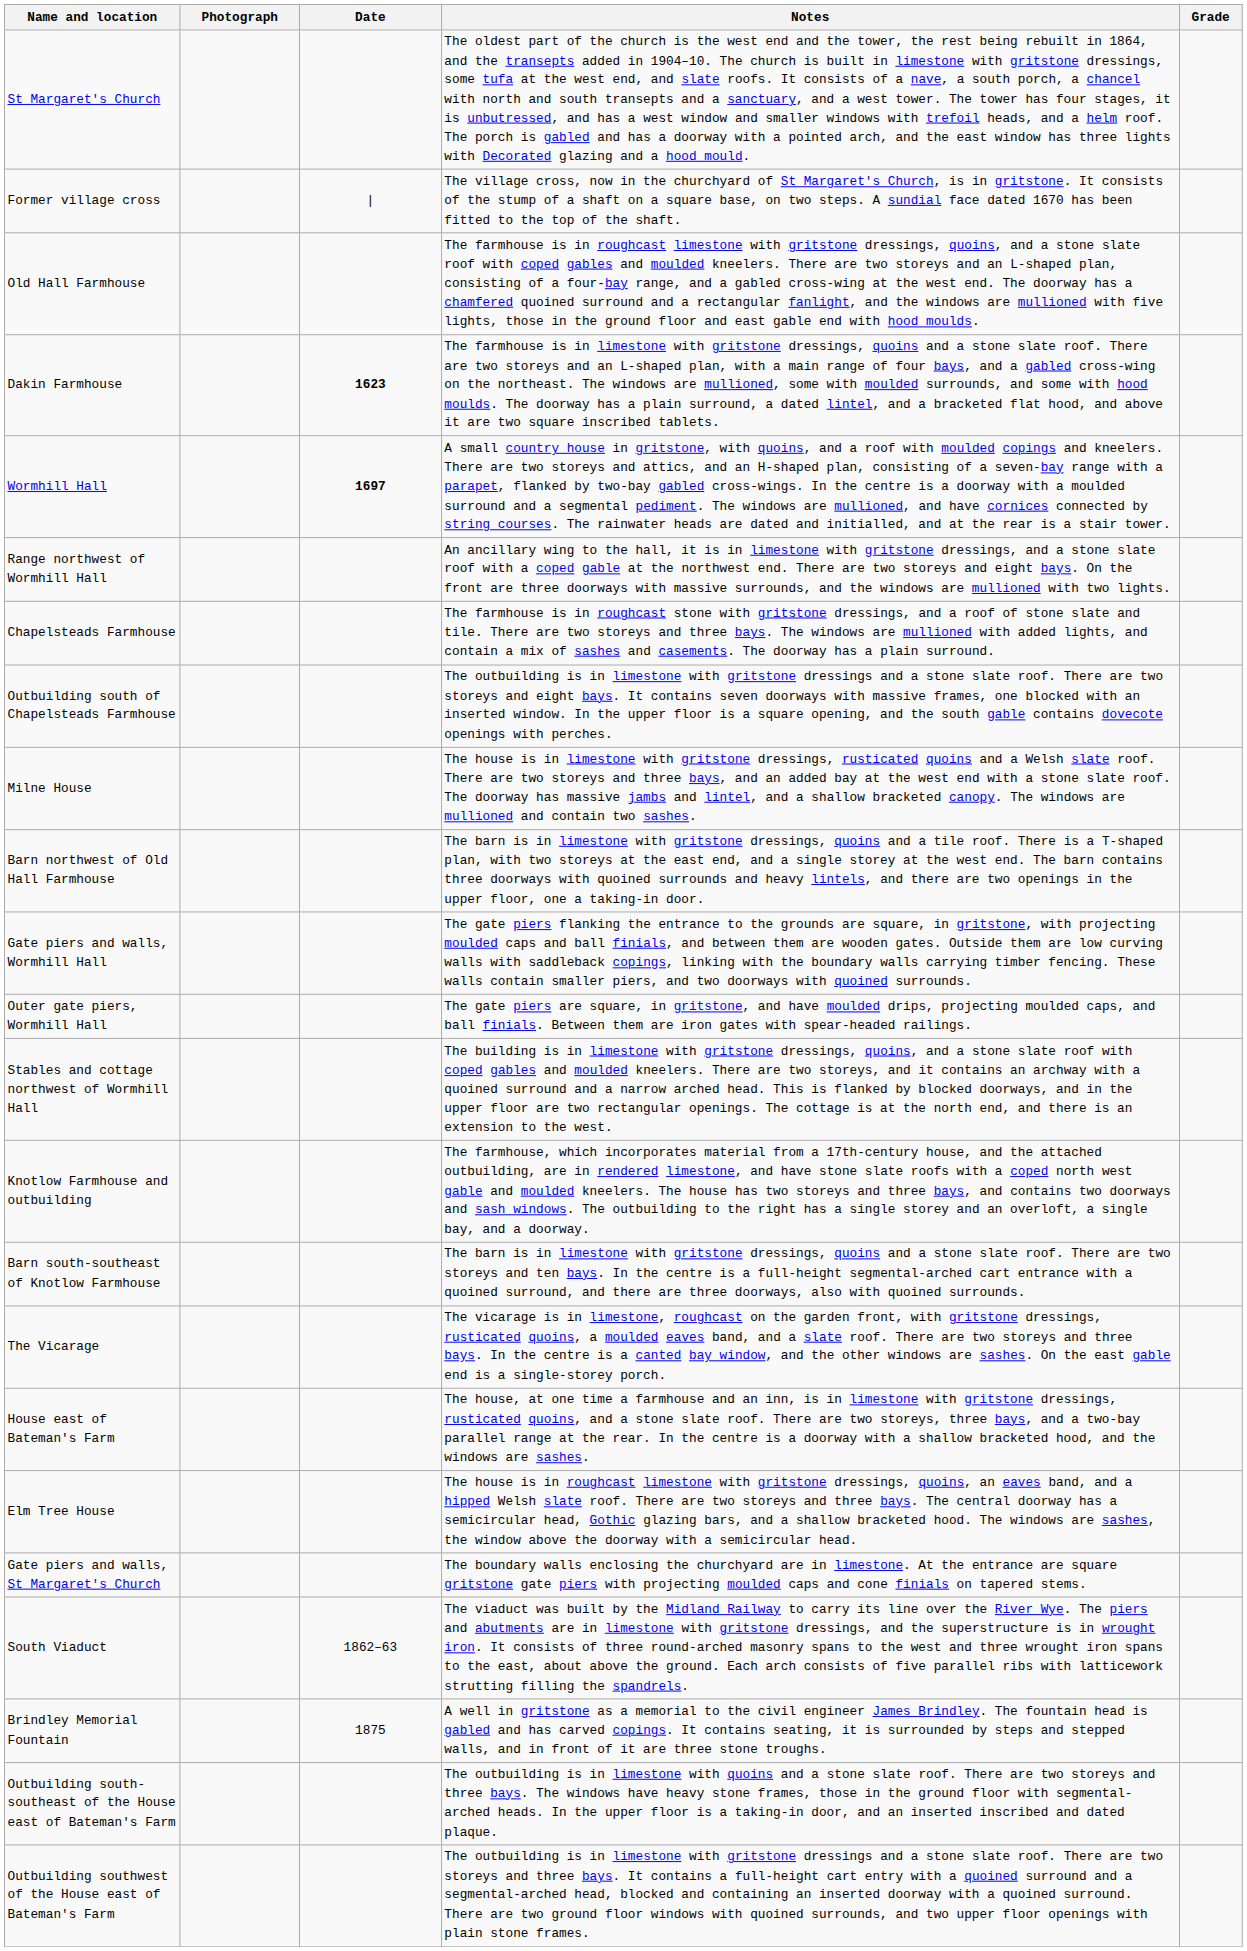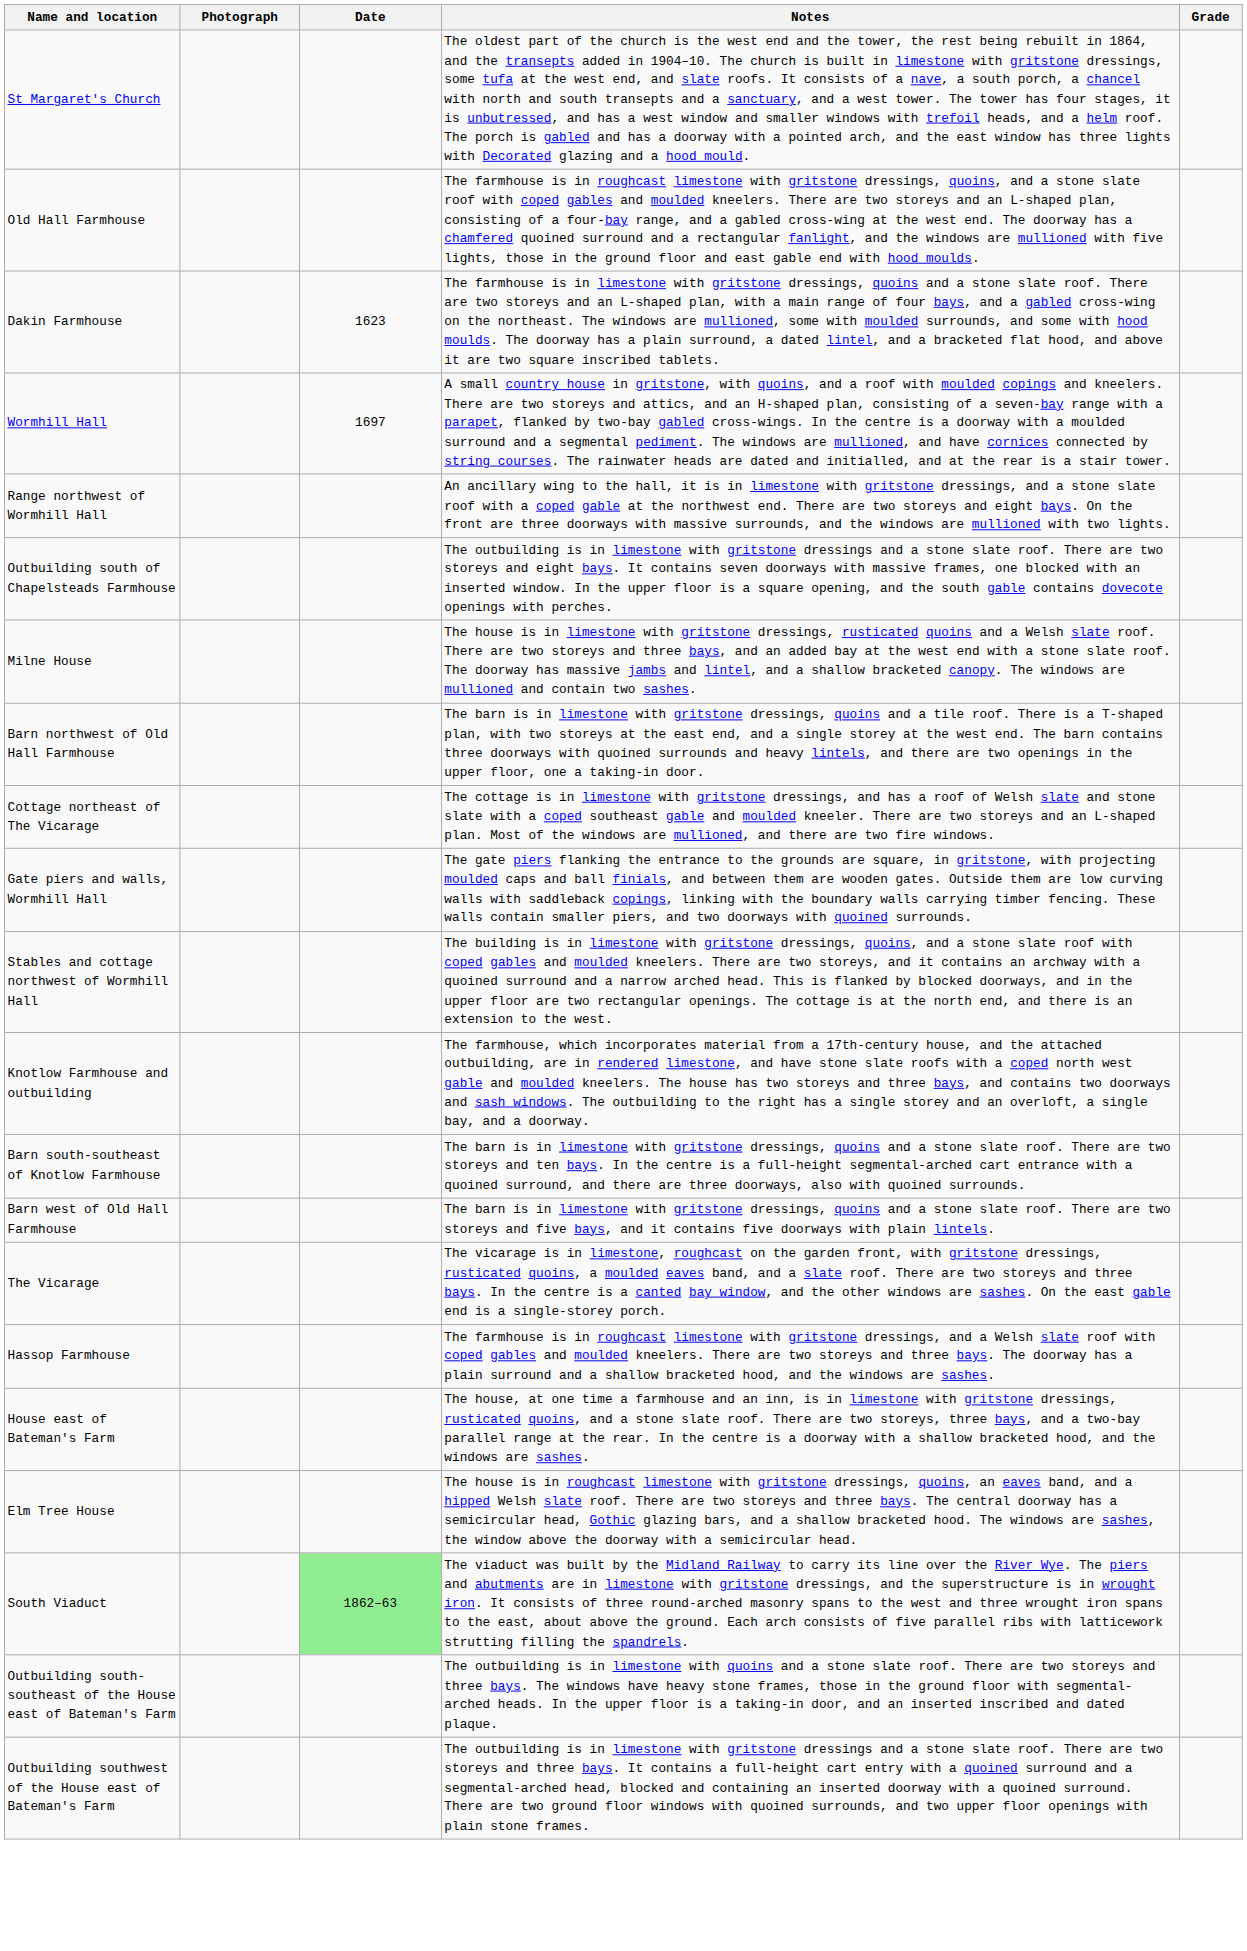 <table class="wikitable sortable plainrowheaders" style="width:100%; border:0; text-align:left; line-height:150%;">
 <tr>
 <th scope="col"  style="width:150px">Name and location</th>
 <th scope="col"  style="width:100px" class="unsortable">Photograph</th>
 <th scope="col"  style="width:120px">Date</th>
 <th scope="col"  style="width:650px" class="unsortable">Notes</th>
 <th scope="col"  style="width:50px">Grade</th>
 </tr>
 <tr>
 <td><a href='#'>St Margaret's Church</a><br><small></small></td>
 <td></td>
 <td align="center"></td>
 <td>The oldest part of the church is the west end and the tower, the rest being rebuilt in 1864, and the <a href='#'>transepts</a> added in 1904–10.  The church is built in <a href='#'>limestone</a> with <a href='#'>gritstone</a> dressings, some <a href='#'>tufa</a> at the west end, and <a href='#'>slate</a> roofs.  It consists of a <a href='#'>nave</a>, a south porch, a <a href='#'>chancel</a> with north and south transepts and a <a href='#'>sanctuary</a>, and a west tower.  The tower has four stages, it is <a href='#'>unbutressed</a>, and has a west window and smaller windows with <a href='#'>trefoil</a> heads, and a <a href='#'>helm</a> roof.  The porch is <a href='#'>gabled</a> and has a doorway with a pointed arch, and the east window has three lights with <a href='#'>Decorated</a> glazing and a <a href='#'>hood mould</a>.</td>
 <td align="center" ></td>
 </tr>
 <tr>
-<td>Former village cross<br><small></small></td>
-<td></td>
-<td align="center">|</td>
-<td>The village cross, now in the churchyard of <a href='#'>St Margaret's Church</a>, is in <a href='#'>gritstone</a>.  It consists of the stump of a shaft on a square base, on two steps.  A <a href='#'>sundial</a> face dated 1670 has been fitted to the top of the shaft.</td>
-<td align="center" ></td>
-</tr>
-<tr>
 <td>Old Hall Farmhouse<br><small></small></td>
 <td></td>
 <td align="center"></td>
 <td>The farmhouse is in <a href='#'>roughcast</a> <a href='#'>limestone</a> with <a href='#'>gritstone</a> dressings, <a href='#'>quoins</a>, and a stone slate roof with <a href='#'>coped</a> <a href='#'>gables</a> and <a href='#'>moulded</a> kneelers.  There are two storeys and an L-shaped plan, consisting of a four-<a href='#'>bay</a> range, and a gabled cross-wing at the west end.  The doorway has a <a href='#'>chamfered</a> quoined surround and a rectangular <a href='#'>fanlight</a>, and the windows are <a href='#'>mullioned</a> with five lights, those in the ground floor and east gable end with <a href='#'>hood moulds</a>.</td>
 <td align="center" ></td>
 </tr>
 <tr>
 <td>Dakin Farmhouse<br><small></small></td>
 <td></td>
-<td align="center"><strong>1623</strong></td>
+<td align="center">1623</td>
 <td>The farmhouse is in <a href='#'>limestone</a> with <a href='#'>gritstone</a> dressings, <a href='#'>quoins</a> and a stone slate roof.  There are two storeys and an L-shaped plan, with a main range of four <a href='#'>bays</a>, and a <a href='#'>gabled</a> cross-wing on the northeast.  The windows are <a href='#'>mullioned</a>, some with <a href='#'>moulded</a> surrounds, and some with <a href='#'>hood moulds</a>.  The doorway has a plain surround, a dated <a href='#'>lintel</a>, and a bracketed flat hood, and above it are two square inscribed tablets.</td>
 <td align="center" ></td>
 </tr>
 <tr>
 <td><a href='#'>Wormhill Hall</a><br><small></small></td>
 <td></td>
-<td align="center"><strong>1697</strong></td>
+<td align="center">1697</td>
 <td>A small <a href='#'>country house</a> in <a href='#'>gritstone</a>, with <a href='#'>quoins</a>, and a roof with <a href='#'>moulded</a> <a href='#'>copings</a> and kneelers.  There are two storeys and attics, and an H-shaped plan, consisting of a seven-<a href='#'>bay</a> range with a <a href='#'>parapet</a>, flanked by two-bay <a href='#'>gabled</a> cross-wings.  In the centre is a doorway with a moulded surround and a segmental <a href='#'>pediment</a>.  The windows are <a href='#'>mullioned</a>, and have <a href='#'>cornices</a> connected by <a href='#'>string courses</a>.  The rainwater heads are dated and initialled, and at the rear is a stair tower.</td>
 <td align="center" ></td>
 </tr>
 <tr>
 <td>Range northwest of Wormhill Hall<br><small></small></td>
 <td></td>
 <td align="center"></td>
 <td>An ancillary wing to the hall, it is in <a href='#'>limestone</a> with <a href='#'>gritstone</a> dressings, and a stone slate roof with a <a href='#'>coped</a> <a href='#'>gable</a> at the northwest end.  There are two storeys and eight <a href='#'>bays</a>.  On the front are three doorways with massive surrounds, and the windows are <a href='#'>mullioned</a> with two lights.</td>
-<td align="center" ></td>
-</tr>
-<tr>
-<td>Chapelsteads Farmhouse<br><small></small></td>
-<td></td>
-<td align="center"></td>
-<td>The farmhouse is in <a href='#'>roughcast</a> stone with <a href='#'>gritstone</a> dressings, and a roof of stone slate and tile.  There are two storeys and three <a href='#'>bays</a>.  The windows are <a href='#'>mullioned</a> with added lights, and contain a mix of <a href='#'>sashes</a> and <a href='#'>casements</a>.  The doorway has a plain surround.</td>
 <td align="center" ></td>
 </tr>
 <tr>
 <td>Outbuilding south of Chapelsteads Farmhouse<br><small></small></td>
 <td></td>
 <td align="center"></td>
 <td>The outbuilding is in <a href='#'>limestone</a> with <a href='#'>gritstone</a> dressings and a stone slate roof.  There are two storeys and eight <a href='#'>bays</a>.  It contains seven doorways with massive frames, one blocked with an inserted window.  In the upper floor is a square opening, and the south <a href='#'>gable</a> contains <a href='#'>dovecote</a> openings with perches.</td>
 <td align="center" ></td>
 </tr>
 <tr>
 <td>Milne House<br><small></small></td>
 <td></td>
 <td align="center"></td>
 <td>The house is in <a href='#'>limestone</a> with <a href='#'>gritstone</a> dressings, <a href='#'>rusticated</a> <a href='#'>quoins</a> and a Welsh <a href='#'>slate</a> roof.  There are two storeys and three <a href='#'>bays</a>, and an added bay at the west end with a stone slate roof.  The doorway has massive <a href='#'>jambs</a> and <a href='#'>lintel</a>, and a shallow bracketed <a href='#'>canopy</a>.  The windows are <a href='#'>mullioned</a> and contain two <a href='#'>sashes</a>.</td>
 <td align="center" ></td>
 </tr>
 <tr>
 <td>Barn northwest of Old Hall Farmhouse<br><small></small></td>
 <td></td>
 <td align="center"></td>
 <td>The barn is in <a href='#'>limestone</a> with <a href='#'>gritstone</a> dressings, <a href='#'>quoins</a> and a tile roof. There is a T-shaped plan, with two storeys at the east end, and a single storey at the west end.  The barn contains three doorways with quoined surrounds and heavy <a href='#'>lintels</a>, and there are two openings in the upper floor, one a taking-in door.</td>
 <td align="center" ></td>
 </tr>
 <tr>
+<td>Cottage northeast of The Vicarage<br><small></small></td>
+<td></td>
+<td align="center"></td>
+<td>The cottage is in <a href='#'>limestone</a> with <a href='#'>gritstone</a> dressings, and has a roof of Welsh <a href='#'>slate</a> and stone slate with a <a href='#'>coped</a> southeast <a href='#'>gable</a> and <a href='#'>moulded</a> kneeler.  There are two storeys and an L-shaped plan.  Most of the windows are <a href='#'>mullioned</a>, and there are two fire windows.</td>
+<td align="center" ></td>
+</tr>
+<tr>
 <td>Gate piers and walls, Wormhill Hall<br><small></small></td>
 <td></td>
 <td align="center"></td>
 <td>The gate <a href='#'>piers</a> flanking the entrance to the grounds are square, in <a href='#'>gritstone</a>, with projecting <a href='#'>moulded</a> caps and ball <a href='#'>finials</a>, and between them are wooden gates.  Outside them are low curving walls with saddleback <a href='#'>copings</a>, linking with the boundary walls carrying timber fencing.  These walls contain smaller piers, and two doorways with <a href='#'>quoined</a> surrounds.</td>
-<td align="center" ></td>
-</tr>
-<tr>
-<td>Outer gate piers, Wormhill Hall<br><small></small></td>
-<td></td>
-<td align="center"></td>
-<td>The gate <a href='#'>piers</a> are square, in <a href='#'>gritstone</a>, and have <a href='#'>moulded</a> drips, projecting moulded caps, and ball <a href='#'>finials</a>.  Between them are iron gates with spear-headed railings.</td>
 <td align="center" ></td>
 </tr>
 <tr>
 <td>Stables and cottage northwest of Wormhill Hall<br><small></small></td>
 <td></td>
 <td align="center"></td>
 <td>The building is in <a href='#'>limestone</a> with <a href='#'>gritstone</a> dressings, <a href='#'>quoins</a>, and a stone slate roof with <a href='#'>coped</a> <a href='#'>gables</a> and <a href='#'>moulded</a> kneelers.  There are two storeys, and it contains an archway with a quoined surround and a narrow arched head.  This is flanked by blocked doorways, and in the upper floor are two rectangular openings.  The cottage is at the north end, and there is an extension to the west.</td>
 <td align="center" ></td>
 </tr>
 <tr>
 <td>Knotlow Farmhouse and outbuilding<br><small></small></td>
 <td></td>
 <td align="center"></td>
 <td>The farmhouse, which incorporates material from a 17th-century house, and the attached outbuilding, are in <a href='#'>rendered</a> <a href='#'>limestone</a>, and have stone slate roofs with a <a href='#'>coped</a> north west <a href='#'>gable</a> and <a href='#'>moulded</a> kneelers.  The house has two storeys and three <a href='#'>bays</a>, and contains two doorways and <a href='#'>sash windows</a>.  The outbuilding to the right has a single storey and an overloft, a single bay, and a doorway.</td>
 <td align="center" ></td>
 </tr>
 <tr>
 <td>Barn south-southeast of Knotlow Farmhouse<br><small></small></td>
 <td></td>
 <td align="center"></td>
 <td>The barn is in <a href='#'>limestone</a> with <a href='#'>gritstone</a> dressings, <a href='#'>quoins</a> and a stone slate roof.  There are two storeys and ten <a href='#'>bays</a>.  In the centre is a full-height segmental-arched cart entrance with a quoined surround, and there are three doorways, also with quoined surrounds.</td>
 <td align="center" ></td>
 </tr>
 <tr>
+<td>Barn west of Old Hall Farmhouse<br><small></small></td>
+<td></td>
+<td align="center"></td>
+<td>The barn is in <a href='#'>limestone</a> with <a href='#'>gritstone</a> dressings, <a href='#'>quoins</a> and a stone slate roof.  There are two storeys and five <a href='#'>bays</a>, and it contains five doorways with plain <a href='#'>lintels</a>.</td>
+<td align="center" ></td>
+</tr>
+<tr>
 <td>The Vicarage<br><small></small></td>
 <td></td>
 <td align="center"></td>
 <td>The vicarage is in <a href='#'>limestone</a>, <a href='#'>roughcast</a> on the garden front, with <a href='#'>gritstone</a> dressings, <a href='#'>rusticated</a> <a href='#'>quoins</a>, a <a href='#'>moulded</a> <a href='#'>eaves</a> band, and a <a href='#'>slate</a> roof.  There are two storeys and three <a href='#'>bays</a>.  In the centre is a <a href='#'>canted</a> <a href='#'>bay window</a>, and the other windows are <a href='#'>sashes</a>.  On the east <a href='#'>gable</a> end is a single-storey porch.</td>
+<td align="center" ></td>
+</tr>
+<tr>
+<td>Hassop Farmhouse<br><small></small></td>
+<td></td>
+<td align="center"></td>
+<td>The farmhouse is in <a href='#'>roughcast</a> <a href='#'>limestone</a> with <a href='#'>gritstone</a> dressings, and a Welsh <a href='#'>slate</a> roof with <a href='#'>coped</a> <a href='#'>gables</a> and <a href='#'>moulded</a> kneelers.  There are two storeys and three <a href='#'>bays</a>.  The doorway has a plain surround and a shallow bracketed hood, and the windows are <a href='#'>sashes</a>.</td>
 <td align="center" ></td>
 </tr>
 <tr>
 <td>House east of Bateman's Farm<br><small></small></td>
 <td></td>
 <td align="center"></td>
 <td>The house, at one time a farmhouse and an inn, is in <a href='#'>limestone</a> with <a href='#'>gritstone</a> dressings, <a href='#'>rusticated</a> <a href='#'>quoins</a>, and a stone slate roof.  There are two storeys, three <a href='#'>bays</a>, and a two-bay parallel range at the rear.  In the centre is a doorway with a shallow bracketed hood, and the windows are <a href='#'>sashes</a>.</td>
 <td align="center" ></td>
 </tr>
 <tr>
 <td>Elm Tree House<br><small></small></td>
 <td></td>
 <td align="center"></td>
 <td>The house is in <a href='#'>roughcast</a> <a href='#'>limestone</a> with <a href='#'>gritstone</a> dressings, <a href='#'>quoins</a>, an <a href='#'>eaves</a> band, and a <a href='#'>hipped</a> Welsh <a href='#'>slate</a> roof. There are two storeys and three <a href='#'>bays</a>.  The central doorway has a semicircular head, <a href='#'>Gothic</a> glazing bars, and a shallow bracketed hood.  The windows are <a href='#'>sashes</a>, the window above the doorway with a semicircular head.</td>
 <td align="center" ></td>
 </tr>
 <tr>
-<td>Gate piers and walls,<br><a href='#'>St Margaret's Church</a><br><small></small></td>
-<td></td>
-<td align="center"></td>
-<td>The boundary walls enclosing the churchyard are in <a href='#'>limestone</a>.  At the entrance are square <a href='#'>gritstone</a> gate <a href='#'>piers</a> with projecting <a href='#'>moulded</a> caps and cone <a href='#'>finials</a> on tapered stems.</td>
-<td align="center" ></td>
-</tr>
-<tr>
 <td>South Viaduct<br><small></small></td>
 <td></td>
-<td align="center">1862–63</td>
+<td align="center" style="background: lightgreen;">1862–63</td>
 <td>The viaduct was built by the <a href='#'>Midland Railway</a> to carry  its line over the <a href='#'>River Wye</a>.  The <a href='#'>piers</a> and <a href='#'>abutments</a> are in <a href='#'>limestone</a> with <a href='#'>gritstone</a> dressings, and the superstructure is in <a href='#'>wrought iron</a>.  It consists of three round-arched masonry spans to the west and three wrought iron spans to the east, about  above the ground.  Each arch consists of five parallel ribs with latticework strutting filling the <a href='#'>spandrels</a>.</td>
-<td align="center" ></td>
-</tr>
-<tr>
-<td>Brindley Memorial Fountain<br><small></small></td>
-<td></td>
-<td align="center">1875</td>
-<td>A well in <a href='#'>gritstone</a> as a memorial to the civil engineer <a href='#'>James Brindley</a>.  The fountain head is <a href='#'>gabled</a> and has carved <a href='#'>copings</a>.  It contains seating, it is surrounded by steps and stepped walls, and in front of it are three stone troughs.</td>
 <td align="center" ></td>
 </tr>
 <tr>
 <td>Outbuilding south-southeast of the House east of Bateman's Farm<br><small></small></td>
 <td></td>
 <td align="center"></td>
 <td>The outbuilding is in <a href='#'>limestone</a> with <a href='#'>quoins</a> and a stone slate roof.  There are two storeys and three <a href='#'>bays</a>.  The windows have heavy stone frames, those in the ground floor with segmental-arched heads.  In the upper floor is a taking-in door, and an inserted inscribed and dated plaque.</td>
 <td align="center" ></td>
 </tr>
 <tr>
 <td>Outbuilding southwest of the House east of Bateman's Farm<br><small></small></td>
 <td></td>
 <td align="center"></td>
 <td>The outbuilding is in <a href='#'>limestone</a> with <a href='#'>gritstone</a> dressings and a stone slate roof.  There are two storeys and three <a href='#'>bays</a>.  It contains a full-height cart entry with a <a href='#'>quoined</a> surround and a segmental-arched head, blocked and containing an inserted doorway with a quoined surround.  There are two ground floor windows with quoined surrounds, and two upper floor openings with plain stone frames.</td>
 <td align="center" ></td>
 </tr>
 <tr>
 </tr>
 </table>
